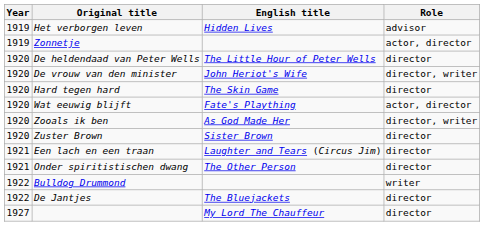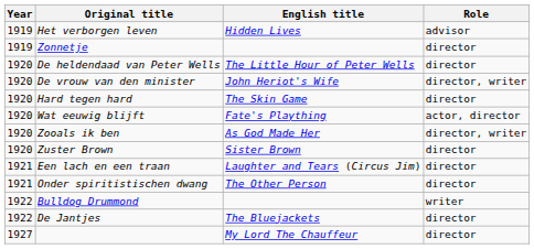 <table class="wikitable sortable">
 <tr>
 <th>Year</th>
 <th>Original title</th>
 <th>English title</th>
 <th>Role</th>
 </tr>
 <tr>
 <td>1919</td>
 <td><em>Het verborgen leven</em></td>
 <td><em><a href='#'>Hidden Lives</a></em></td>
 <td>advisor</td>
 </tr>
 <tr>
 <td>1919</td>
 <td><em><a href='#'>Zonnetje</a></em></td>
 <td></td>
-<td>actor, director</td>
+<td>director</td>
 </tr>
 <tr>
 <td>1920</td>
 <td><em>De heldendaad van Peter Wells</em></td>
 <td><em><a href='#'>The Little Hour of Peter Wells</a></em></td>
 <td>director</td>
 </tr>
 <tr>
 <td>1920</td>
 <td><em>De vrouw van den minister</em></td>
 <td><em><a href='#'>John Heriot's Wife</a></em></td>
 <td>director, writer</td>
 </tr>
 <tr>
 <td>1920</td>
 <td><em>Hard tegen hard</em></td>
 <td><em><a href='#'>The Skin Game</a></em></td>
 <td>director</td>
 </tr>
 <tr>
 <td>1920</td>
 <td><em>Wat eeuwig blijft</em></td>
 <td><em><a href='#'>Fate's Plaything</a></em></td>
 <td>actor, director</td>
 </tr>
 <tr>
 <td>1920</td>
 <td><em>Zooals ik ben</em></td>
 <td><em><a href='#'>As God Made Her</a></em></td>
 <td>director, writer</td>
 </tr>
 <tr>
 <td>1920</td>
 <td><em>Zuster Brown</em></td>
 <td><em><a href='#'>Sister Brown</a></em></td>
 <td>director</td>
 </tr>
 <tr>
 <td>1921</td>
 <td><em>Een lach en een traan</em></td>
 <td><em><a href='#'>Laughter and Tears</a></em> (<em>Circus Jim</em>)</td>
 <td>director</td>
 </tr>
 <tr>
 <td>1921</td>
 <td><em>Onder spiritistischen dwang</em></td>
 <td><em><a href='#'>The Other Person</a></em></td>
 <td>director</td>
 </tr>
 <tr>
 <td>1922</td>
 <td><em><a href='#'>Bulldog Drummond</a></em></td>
 <td></td>
 <td>writer</td>
 </tr>
 <tr>
 <td>1922</td>
 <td><em>De Jantjes</em></td>
 <td><em><a href='#'>The Bluejackets</a></em></td>
 <td>director</td>
 </tr>
 <tr>
 <td>1927</td>
 <td></td>
 <td><em><a href='#'>My Lord The Chauffeur</a></em></td>
 <td>director</td>
 </tr>
 </table>
